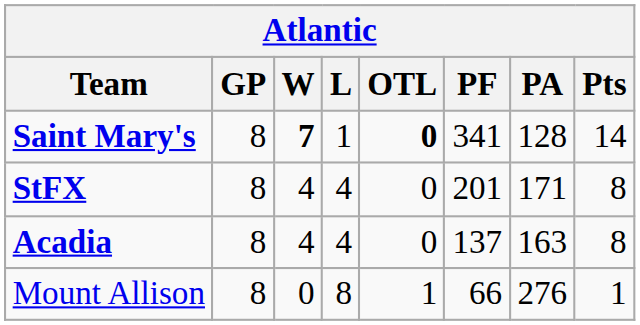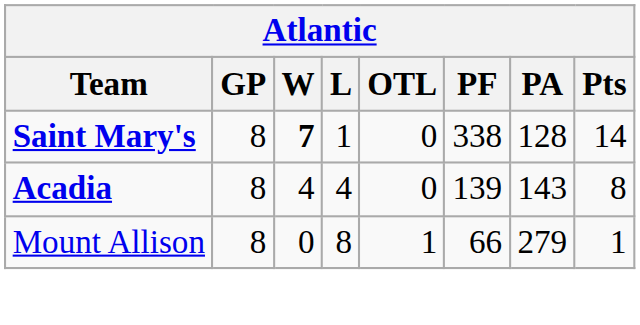 <table class="wikitable" align="left">
 <tr>
 <th colspan="8"><a href='#'>Atlantic</a></th>
 </tr>
 <tr>
 <th>Team</th>
 <th>GP</th>
 <th>W</th>
 <th>L</th>
 <th>OTL</th>
 <th>PF</th>
 <th>PA</th>
 <th>Pts</th>
 </tr>
 <tr align="right">
 <td align="left"><strong><a href='#'>Saint Mary's</a></strong></td>
 <td>8</td>
 <td><strong>7</strong></td>
 <td>1</td>
-<td><strong>0</strong></td>
-<td>341</td>
+<td>0</td>
+<td>338</td>
 <td>128</td>
 <td>14</td>
-</tr>
-<tr align="right">
-<td align="left"><strong><a href='#'>StFX</a></strong></td>
-<td>8</td>
-<td>4</td>
-<td>4</td>
-<td>0</td>
-<td>201</td>
-<td>171</td>
-<td>8</td>
 </tr>
 <tr align="right">
 <td align="left"><strong><a href='#'>Acadia</a></strong></td>
 <td>8</td>
 <td>4</td>
 <td>4</td>
 <td>0</td>
-<td>137</td>
-<td>163</td>
+<td>139</td>
+<td>143</td>
 <td>8</td>
 </tr>
 <tr align="right">
 <td align="left"><a href='#'>Mount Allison</a></td>
 <td>8</td>
 <td>0</td>
 <td>8</td>
 <td>1</td>
 <td>66</td>
-<td>276</td>
+<td>279</td>
 <td>1</td>
 </tr>
 </table>
